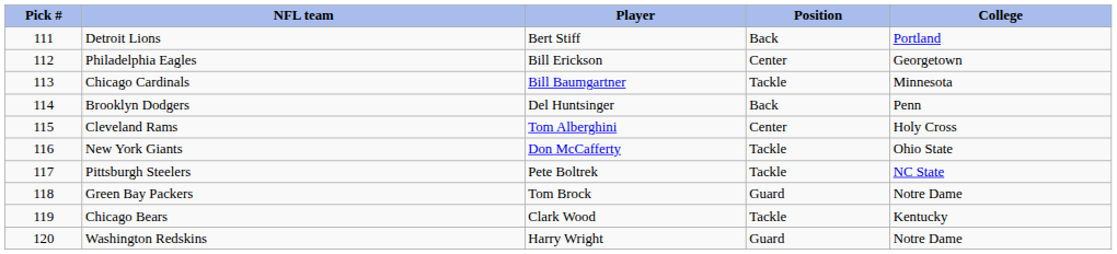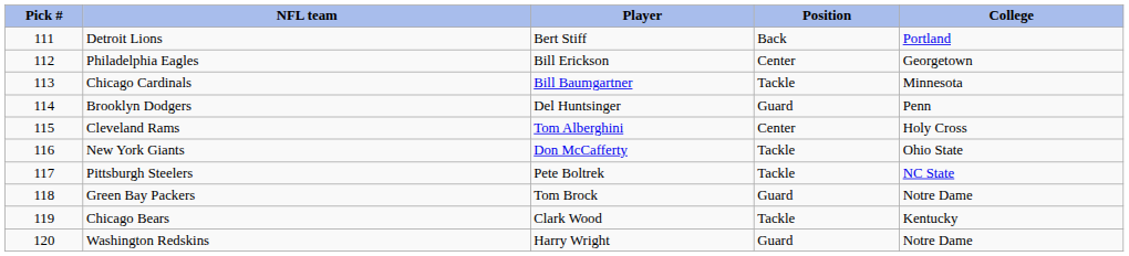 <table class="wikitable sortable sortable" style="width: 100%">
 <tr>
 <th style="background:#A8BDEC;" width=7%>Pick #</th>
 <th width=40% style="background:#A8BDEC;">NFL team</th>
 <th width=20% style="background:#A8BDEC;">Player</th>
 <th width=13% style="background:#A8BDEC;">Position</th>
 <th style="background:#A8BDEC;">College</th>
 </tr>
 <tr>
 <td align=center>111</td>
 <td>Detroit Lions</td>
 <td>Bert Stiff</td>
 <td>Back</td>
 <td><a href='#'>Portland</a></td>
 </tr>
 <tr>
 <td align=center>112</td>
 <td>Philadelphia Eagles</td>
 <td>Bill Erickson</td>
 <td>Center</td>
 <td>Georgetown</td>
 </tr>
 <tr>
 <td align=center>113</td>
 <td>Chicago Cardinals</td>
 <td><a href='#'>Bill Baumgartner</a></td>
 <td>Tackle</td>
 <td>Minnesota</td>
 </tr>
 <tr>
 <td align=center>114</td>
 <td>Brooklyn Dodgers</td>
 <td>Del Huntsinger</td>
-<td>Back</td>
+<td>Guard</td>
 <td>Penn</td>
 </tr>
 <tr>
 <td align=center>115</td>
 <td>Cleveland Rams</td>
 <td><a href='#'>Tom Alberghini</a></td>
 <td>Center</td>
 <td>Holy Cross</td>
 </tr>
 <tr>
 <td align=center>116</td>
 <td>New York Giants</td>
 <td><a href='#'>Don McCafferty</a></td>
 <td>Tackle</td>
 <td>Ohio State</td>
 </tr>
 <tr>
 <td align=center>117</td>
 <td>Pittsburgh Steelers</td>
 <td>Pete Boltrek</td>
 <td>Tackle</td>
 <td><a href='#'>NC State</a></td>
 </tr>
 <tr>
 <td align=center>118</td>
 <td>Green Bay Packers</td>
 <td>Tom Brock</td>
 <td>Guard</td>
 <td>Notre Dame</td>
 </tr>
 <tr>
 <td align=center>119</td>
 <td>Chicago Bears</td>
 <td>Clark Wood</td>
 <td>Tackle</td>
 <td>Kentucky</td>
 </tr>
 <tr>
 <td align=center>120</td>
 <td>Washington Redskins</td>
 <td>Harry Wright</td>
 <td>Guard</td>
 <td>Notre Dame</td>
 </tr>
 </table>
